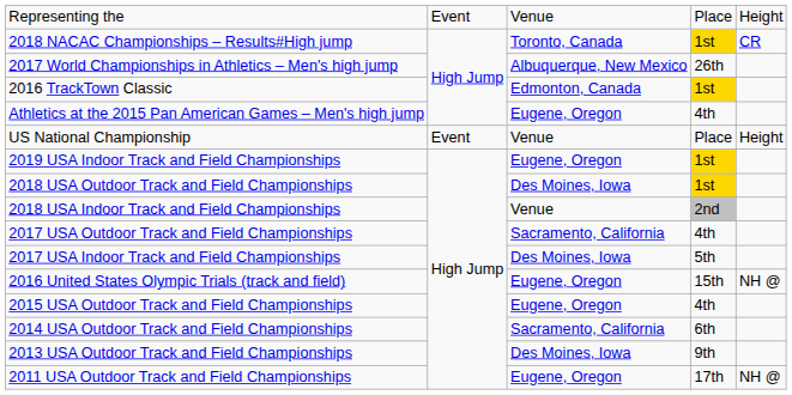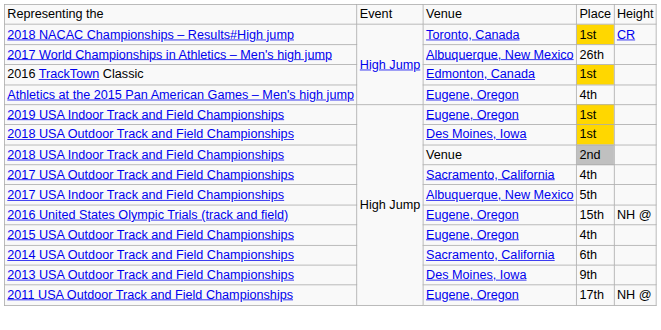 <table class="wikitable">
 <tr>
 <td>Representing the </td>
 <td>Event</td>
 <td>Venue</td>
 <td>Place</td>
 <td>Height</td>
 </tr>
 <tr>
 <td><a href='#'>2018 NACAC Championships – Results#High jump</a></td>
 <td rowspan=4><a href='#'>High Jump</a></td>
 <td><a href='#'>Toronto, Canada</a></td>
 <td bgcolor=gold>1st</td>
 <td> <a href='#'>CR</a></td>
 </tr>
 <tr>
 <td><a href='#'>2017 World Championships in Athletics – Men's high jump</a></td>
 <td><a href='#'>Albuquerque, New Mexico</a></td>
 <td>26th</td>
 <td></td>
 </tr>
 <tr>
 <td>2016 <a href='#'>TrackTown</a> Classic</td>
 <td><a href='#'>Edmonton, Canada</a></td>
 <td bgcolor=gold>1st</td>
 <td></td>
 </tr>
 <tr>
 <td><a href='#'>Athletics at the 2015 Pan American Games – Men's high jump</a></td>
 <td><a href='#'>Eugene, Oregon</a></td>
 <td>4th</td>
 <td></td>
 </tr>
 <tr>
-<td>US National Championship</td>
-<td>Event</td>
-<td>Venue</td>
-<td>Place</td>
-<td>Height</td>
-</tr>
-<tr>
 <td><a href='#'>2019 USA Indoor Track and Field Championships</a></td>
 <td rowspan=10>High Jump</td>
 <td><a href='#'>Eugene, Oregon</a></td>
 <td bgcolor=gold>1st</td>
 <td></td>
 </tr>
 <tr>
 <td><a href='#'>2018 USA Outdoor Track and Field Championships</a></td>
 <td><a href='#'>Des Moines, Iowa</a></td>
 <td bgcolor=gold>1st</td>
 <td></td>
 </tr>
 <tr>
 <td><a href='#'>2018 USA Indoor Track and Field Championships</a></td>
 <td>Venue</td>
 <td bgcolor=silver>2nd</td>
 <td></td>
 </tr>
 <tr>
 <td><a href='#'>2017 USA Outdoor Track and Field Championships</a></td>
 <td><a href='#'>Sacramento, California</a></td>
 <td>4th</td>
 <td></td>
 </tr>
 <tr>
 <td><a href='#'>2017 USA Indoor Track and Field Championships</a></td>
-<td><a href='#'>Des Moines, Iowa</a></td>
+<td><a href='#'>Albuquerque, New Mexico</a></td>
 <td>5th</td>
 <td></td>
 </tr>
 <tr>
 <td><a href='#'>2016 United States Olympic Trials (track and field)</a></td>
 <td><a href='#'>Eugene, Oregon</a></td>
 <td>15th</td>
 <td>NH @ </td>
 </tr>
 <tr>
 <td><a href='#'>2015 USA Outdoor Track and Field Championships</a></td>
 <td><a href='#'>Eugene, Oregon</a></td>
 <td>4th</td>
 <td></td>
 </tr>
 <tr>
 <td><a href='#'>2014 USA Outdoor Track and Field Championships</a></td>
 <td><a href='#'>Sacramento, California</a></td>
 <td>6th</td>
 <td></td>
 </tr>
 <tr>
 <td><a href='#'>2013 USA Outdoor Track and Field Championships</a></td>
 <td><a href='#'>Des Moines, Iowa</a></td>
 <td>9th</td>
 <td></td>
 </tr>
 <tr>
 <td><a href='#'>2011 USA Outdoor Track and Field Championships</a></td>
 <td><a href='#'>Eugene, Oregon</a></td>
 <td>17th</td>
 <td>NH @ </td>
 </tr>
 </table>
